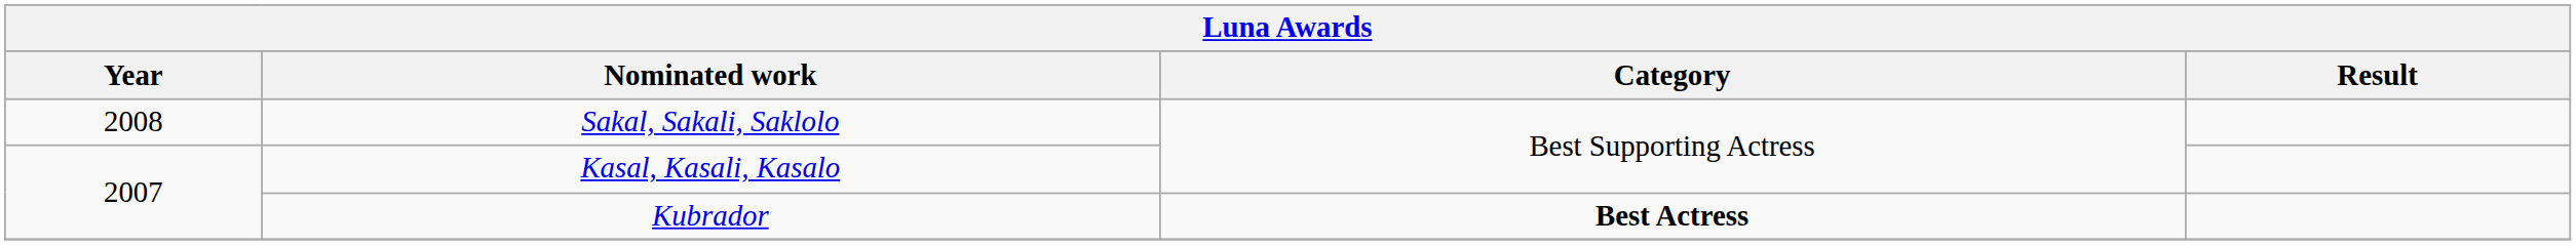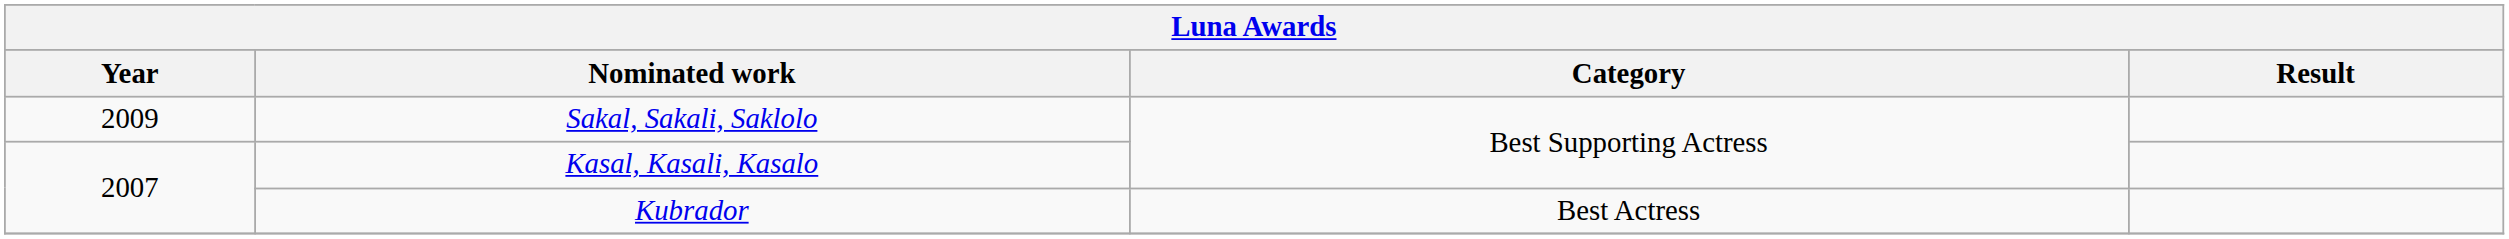 <table width="70%" class="wikitable sortable">
 <tr>
 <th colspan="4"><a href='#'>Luna Awards</a></th>
 </tr>
 <tr>
 <th width="10%">Year</th>
 <th width="35%">Nominated work</th>
 <th width="40%">Category</th>
 <th width="15%">Result</th>
 </tr>
 <tr>
-<td align="center">2008</td>
+<td align="center">2009</td>
 <td align="center"><em><a href='#'>Sakal, Sakali, Saklolo</a></em></td>
 <td align="center" rowspan=2>Best Supporting Actress</td>
 <td></td>
 </tr>
 <tr>
 <td align="center" rowspan=2>2007</td>
 <td align="center"><em><a href='#'>Kasal, Kasali, Kasalo</a></em></td>
 <td></td>
 </tr>
 <tr>
 <td align="center"><em><a href='#'>Kubrador</a></em></td>
-<td align="center"><strong>Best Actress</strong></td>
+<td align="center">Best Actress</td>
 <td></td>
 </tr>
 <tr>
 </tr>
 </table>
